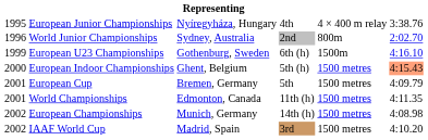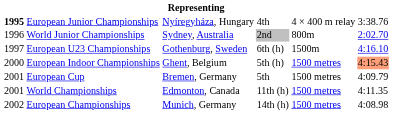 <table>
 <tr>
 <th colspan="6">Representing </th>
 </tr>
 <tr>
-<td>1995</td>
+<td><strong>1995</strong></td>
 <td><a href='#'>European Junior Championships</a></td>
 <td><a href='#'>Nyíregyháza</a>, Hungary</td>
 <td>4th</td>
 <td>4 × 400 m relay</td>
 <td>3:38.76</td>
 </tr>
 <tr>
 <td>1996</td>
 <td><a href='#'>World Junior Championships</a></td>
 <td><a href='#'>Sydney</a>, <a href='#'>Australia</a></td>
 <td bgcolor=silver>2nd</td>
 <td>800m</td>
 <td><a href='#'>2:02.70</a></td>
 </tr>
 <tr>
-<td>1999</td>
+<td>1997</td>
 <td><a href='#'>European U23 Championships</a></td>
 <td><a href='#'>Gothenburg</a>, <a href='#'>Sweden</a></td>
 <td>6th (h)</td>
 <td>1500m</td>
 <td><a href='#'>4:16.10</a></td>
 </tr>
 <tr>
 <td>2000</td>
 <td><a href='#'>European Indoor Championships</a></td>
 <td><a href='#'>Ghent</a>, Belgium</td>
 <td>5th (h)</td>
 <td><a href='#'>1500 metres</a></td>
 <td style="background: lightsalmon;">4:15.43</td>
 </tr>
 <tr>
 <td>2001</td>
 <td><a href='#'>European Cup</a></td>
 <td><a href='#'>Bremen</a>, Germany</td>
 <td>5th</td>
 <td>1500 metres</td>
 <td>4:09.79</td>
 </tr>
 <tr>
 <td>2001</td>
 <td><a href='#'>World Championships</a></td>
 <td><a href='#'>Edmonton</a>, Canada</td>
 <td>11th (h)</td>
 <td><a href='#'>1500 metres</a></td>
 <td>4:11.35</td>
 </tr>
 <tr>
 <td>2002</td>
 <td><a href='#'>European Championships</a></td>
 <td><a href='#'>Munich</a>, Germany</td>
 <td>14th (h)</td>
 <td><a href='#'>1500 metres</a></td>
 <td>4:08.98</td>
 </tr>
-<tr>
-<td>2002</td>
-<td><a href='#'>IAAF World Cup</a></td>
-<td><a href='#'>Madrid</a>, Spain</td>
-<td bgcolor=cc9966>3rd</td>
-<td>1500 metres</td>
-<td>4:10.20</td>
-</tr>
 </table>
